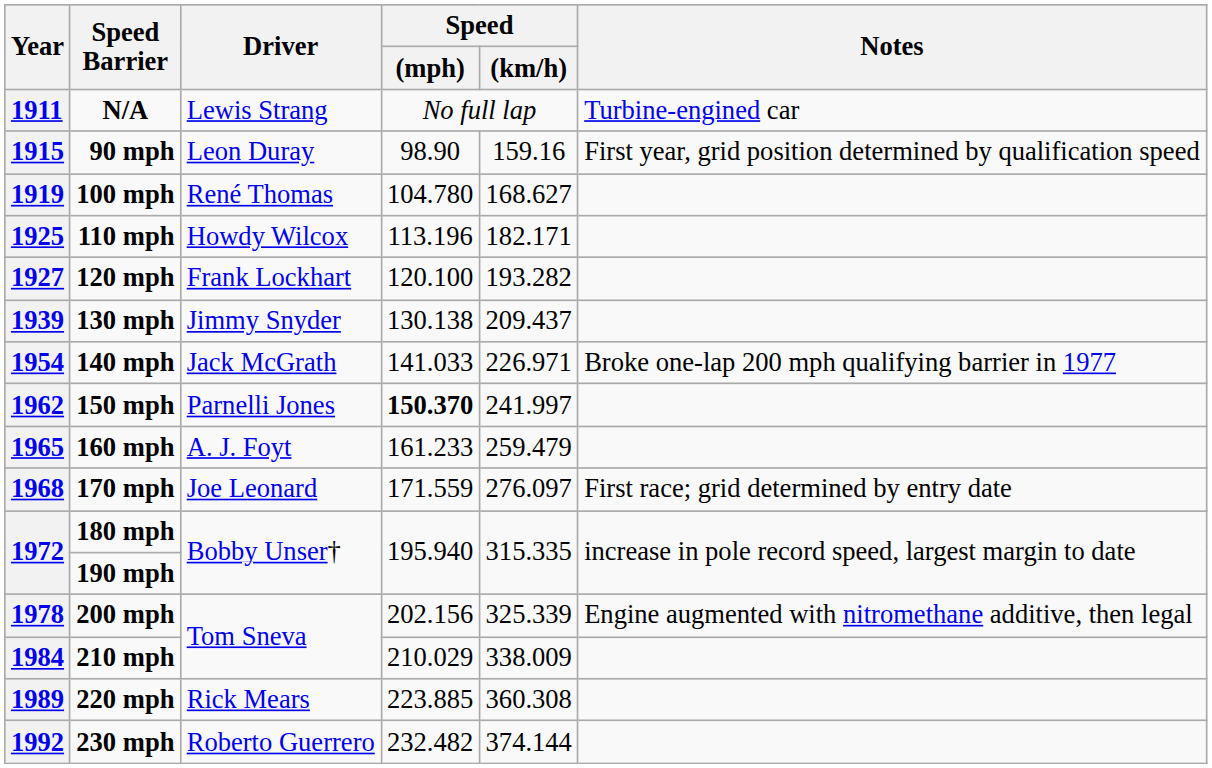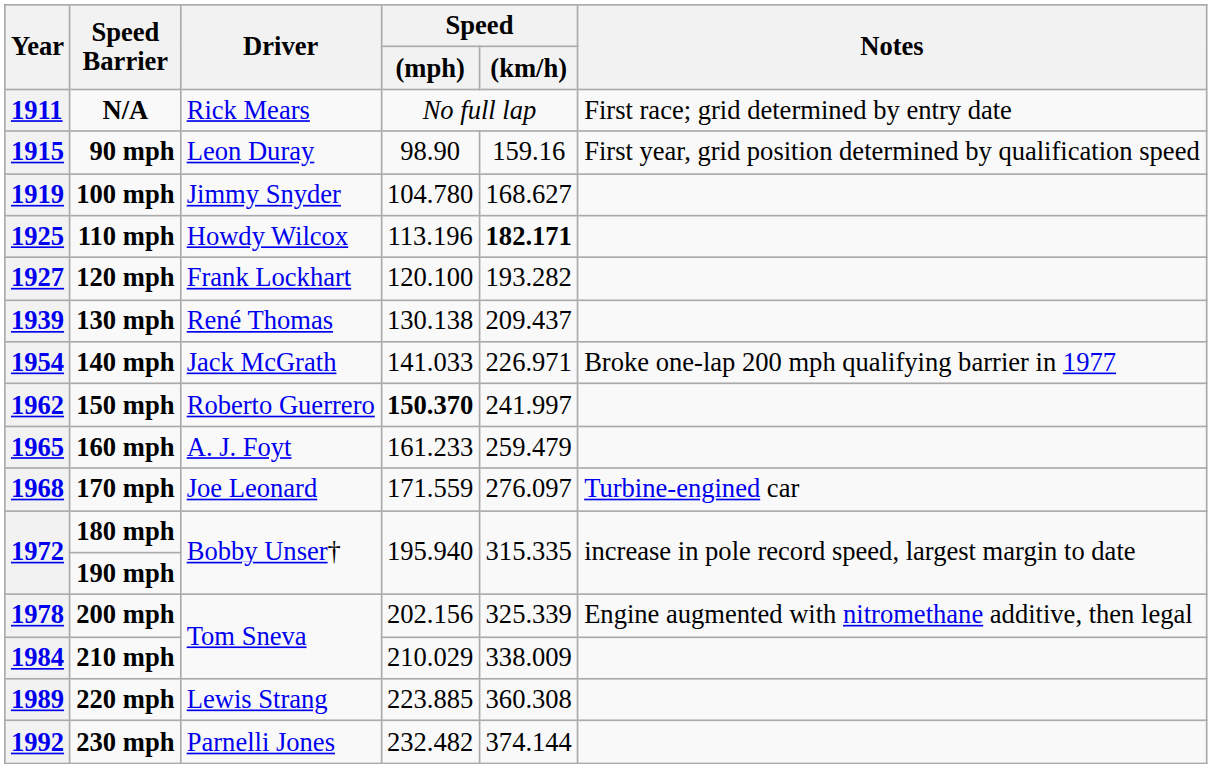 <table class="wikitable">
 <tr>
 <td style="background:#F2F2F2;" align=center rowspan="2"><strong>Year</strong></td>
 <td style="background:#F2F2F2;" align=center rowspan="2"><strong>Speed</strong><br><strong>Barrier</strong></td>
 <td style="background:#F2F2F2;" align=center rowspan="2"><strong>Driver</strong></td>
 <td style="background:#F2F2F2;" align=center colspan="2"><strong>Speed</strong></td>
 <td style="background:#F2F2F2;" align=center rowspan="2"><strong>Notes</strong></td>
 </tr>
 <tr>
 <td style="background:#F2F2F2;" align=center><strong>(mph)</strong></td>
 <td style="background:#F2F2F2;" align=center><strong>(km/h)</strong></td>
 </tr>
 <tr>
 <td style="background:#F2F2F2;"><strong><a href='#'>1911</a></strong></td>
 <td align="center"><strong>N/A</strong></td>
-<td> <a href='#'>Lewis Strang</a></td>
+<td> <a href='#'>Rick Mears</a></td>
 <td align="center" colspan="2"><em>No full lap</em></td>
-<td><a href='#'>Turbine-engined</a> car</td>
+<td>First race; grid determined by entry date</td>
 </tr>
 <tr>
 <td style="background:#F2F2F2;"><strong><a href='#'>1915</a></strong></td>
 <td align="right"><strong>90 mph</strong></td>
 <td> <a href='#'>Leon Duray</a></td>
 <td align="center">98.90</td>
 <td align="center">159.16</td>
 <td>First year, grid position determined by qualification speed</td>
 </tr>
 <tr>
 <td style="background:#F2F2F2;"><strong><a href='#'>1919</a></strong></td>
 <td align="right"><strong>100 mph</strong></td>
-<td> <a href='#'>René Thomas</a></td>
+<td> <a href='#'>Jimmy Snyder</a></td>
 <td align="center">104.780</td>
 <td align="center">168.627</td>
 <td> </td>
 </tr>
 <tr>
 <td style="background:#F2F2F2;"><strong><a href='#'>1925</a></strong></td>
 <td align="right"><strong>110 mph</strong></td>
 <td> <a href='#'>Howdy Wilcox</a></td>
 <td align="center">113.196</td>
-<td align="center">182.171</td>
+<td align="center"><strong>182.171</strong></td>
 <td> </td>
 </tr>
 <tr>
 <td style="background:#F2F2F2;"><strong><a href='#'>1927</a></strong></td>
 <td align="right"><strong>120 mph</strong></td>
 <td> <a href='#'>Frank Lockhart</a></td>
 <td align="center">120.100</td>
 <td align="center">193.282</td>
 <td> </td>
 </tr>
 <tr>
 <td style="background:#F2F2F2;"><strong><a href='#'>1939</a></strong></td>
 <td align="right"><strong>130 mph</strong></td>
-<td> <a href='#'>Jimmy Snyder</a></td>
+<td> <a href='#'>René Thomas</a></td>
 <td align="center">130.138</td>
 <td align="center">209.437</td>
 <td> </td>
 </tr>
 <tr>
 <td style="background:#F2F2F2;"><strong><a href='#'>1954</a></strong></td>
 <td align="right"><strong>140 mph</strong></td>
 <td> <a href='#'>Jack McGrath</a></td>
 <td align="center">141.033</td>
 <td align="center">226.971</td>
 <td>Broke one-lap 200 mph qualifying barrier in <a href='#'>1977</a></td>
 </tr>
 <tr>
 <td style="background:#F2F2F2;"><strong><a href='#'>1962</a></strong></td>
 <td align="right"><strong>150 mph</strong></td>
-<td> <a href='#'>Parnelli Jones</a></td>
+<td> <a href='#'>Roberto Guerrero</a></td>
 <td align="center"><strong>150.370</strong></td>
 <td align="center">241.997</td>
 <td> </td>
 </tr>
 <tr>
 <td style="background:#F2F2F2;"><strong><a href='#'>1965</a></strong></td>
 <td align="right"><strong>160 mph</strong></td>
 <td> <a href='#'>A. J. Foyt</a></td>
 <td align="center">161.233</td>
 <td align="center">259.479</td>
 <td> </td>
 </tr>
 <tr>
 <td style="background:#F2F2F2;"><strong><a href='#'>1968</a></strong></td>
 <td align="right"><strong>170 mph</strong></td>
 <td> <a href='#'>Joe Leonard</a></td>
 <td align="center">171.559</td>
 <td align="center">276.097</td>
-<td>First race; grid determined by entry date</td>
+<td><a href='#'>Turbine-engined</a> car</td>
 </tr>
 <tr>
 <td style="background:#F2F2F2;" align="center" rowspan="2"><strong><a href='#'>1972</a></strong></td>
 <td align="right"><strong>180 mph</strong></td>
 <td rowspan="2"> <a href='#'>Bobby Unser</a>†</td>
 <td align="center" rowspan="2">195.940</td>
 <td align="center" rowspan="2">315.335</td>
 <td rowspan="2"> increase in pole record speed, largest margin to date</td>
 </tr>
 <tr>
 <td><strong>190 mph</strong></td>
 </tr>
 <tr>
 <td style="background:#F2F2F2;"><strong><a href='#'>1978</a></strong></td>
 <td align="right"><strong>200 mph</strong></td>
 <td rowspan="2"> <a href='#'>Tom Sneva</a></td>
 <td align="center">202.156</td>
 <td align="center">325.339</td>
 <td>Engine augmented with <a href='#'>nitromethane</a> additive, then legal</td>
 </tr>
 <tr>
 <td style="background:#F2F2F2;"><strong><a href='#'>1984</a></strong></td>
 <td align="right"><strong>210 mph</strong></td>
 <td align="center">210.029</td>
 <td align="center">338.009</td>
 <td> </td>
 </tr>
 <tr>
 <td style="background:#F2F2F2;"><strong><a href='#'>1989</a></strong></td>
 <td align="right"><strong>220 mph</strong></td>
-<td> <a href='#'>Rick Mears</a></td>
+<td> <a href='#'>Lewis Strang</a></td>
 <td align="center">223.885</td>
 <td align="center">360.308</td>
 <td> </td>
 </tr>
 <tr>
 <td style="background:#F2F2F2;"><strong><a href='#'>1992</a></strong></td>
 <td align="right"><strong>230 mph</strong></td>
-<td> <a href='#'>Roberto Guerrero</a></td>
+<td> <a href='#'>Parnelli Jones</a></td>
 <td align="center">232.482</td>
 <td align="center">374.144</td>
 <td> </td>
 </tr>
 </table>
